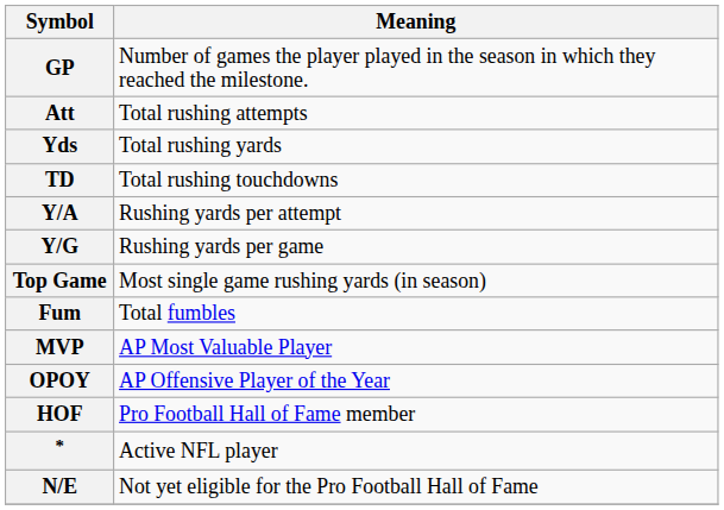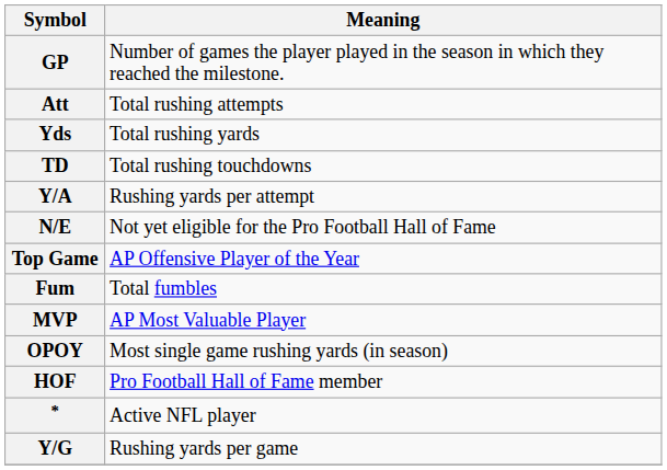 <table class="wikitable plainrowheaders" border="1">
 <tr>
 <th scope="col" style="width:75px">Symbol</th>
 <th scope="col" style="width:450px">Meaning</th>
 </tr>
 <tr>
 <th scope="row">GP</th>
 <td>Number of games the player played in the season in which they reached the milestone.</td>
 </tr>
 <tr>
 <th scope="row">Att</th>
 <td>Total rushing attempts</td>
 </tr>
 <tr>
 <th scope="row">Yds</th>
 <td>Total rushing yards</td>
 </tr>
 <tr>
 <th scope="row">TD</th>
 <td>Total rushing touchdowns</td>
 </tr>
 <tr>
 <th scope="row">Y/A</th>
 <td>Rushing yards per attempt</td>
 </tr>
 <tr>
-<th scope="row">Y/G</th>
-<td>Rushing yards per game</td>
+<th scope="row">N/E</th>
+<td>Not yet eligible for the Pro Football Hall of Fame</td>
 </tr>
 <tr>
 <th scope="row">Top Game</th>
-<td>Most single game rushing yards (in season)</td>
+<td><a href='#'>AP Offensive Player of the Year</a></td>
 </tr>
 <tr>
 <th scope="row">Fum</th>
 <td>Total <a href='#'>fumbles</a></td>
 </tr>
 <tr>
 <th scope="row">MVP</th>
 <td><a href='#'>AP Most Valuable Player</a></td>
 </tr>
 <tr>
 <th scope="row">OPOY</th>
-<td><a href='#'>AP Offensive Player of the Year</a></td>
+<td>Most single game rushing yards (in season)</td>
 </tr>
 <tr>
 <th scope="row">HOF</th>
 <td><a href='#'>Pro Football Hall of Fame</a> member</td>
 </tr>
 <tr>
 <th scope="row"><sup>*</sup></th>
 <td>Active NFL player</td>
 </tr>
 <tr>
-<th scope="row">N/E</th>
-<td>Not yet eligible for the Pro Football Hall of Fame</td>
+<th scope="row">Y/G</th>
+<td>Rushing yards per game</td>
 </tr>
 <tr>
 </tr>
 </table>
